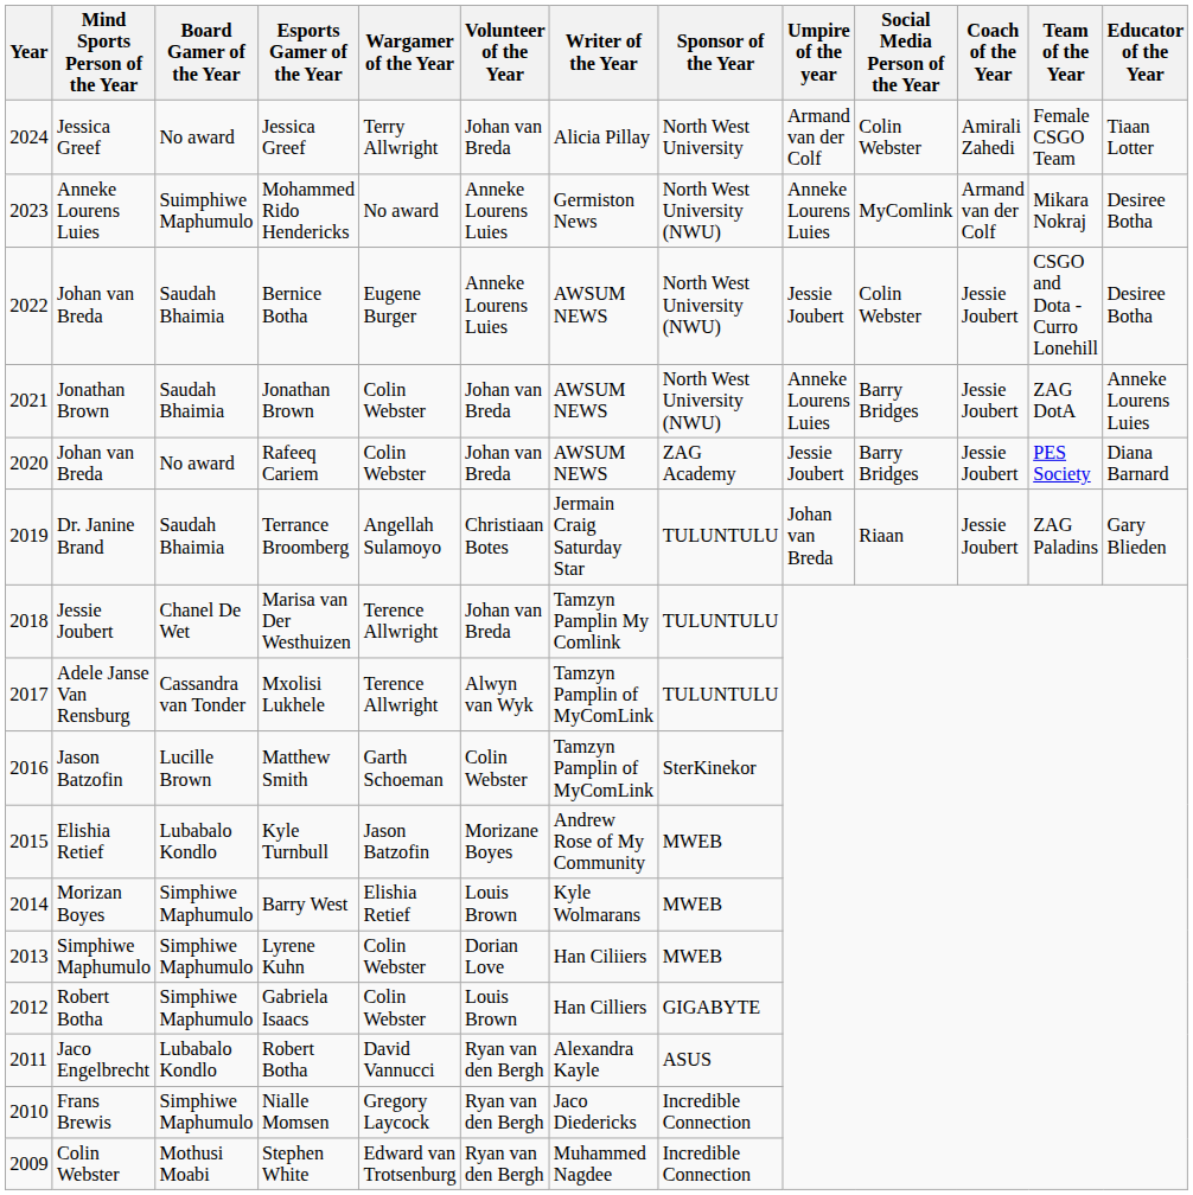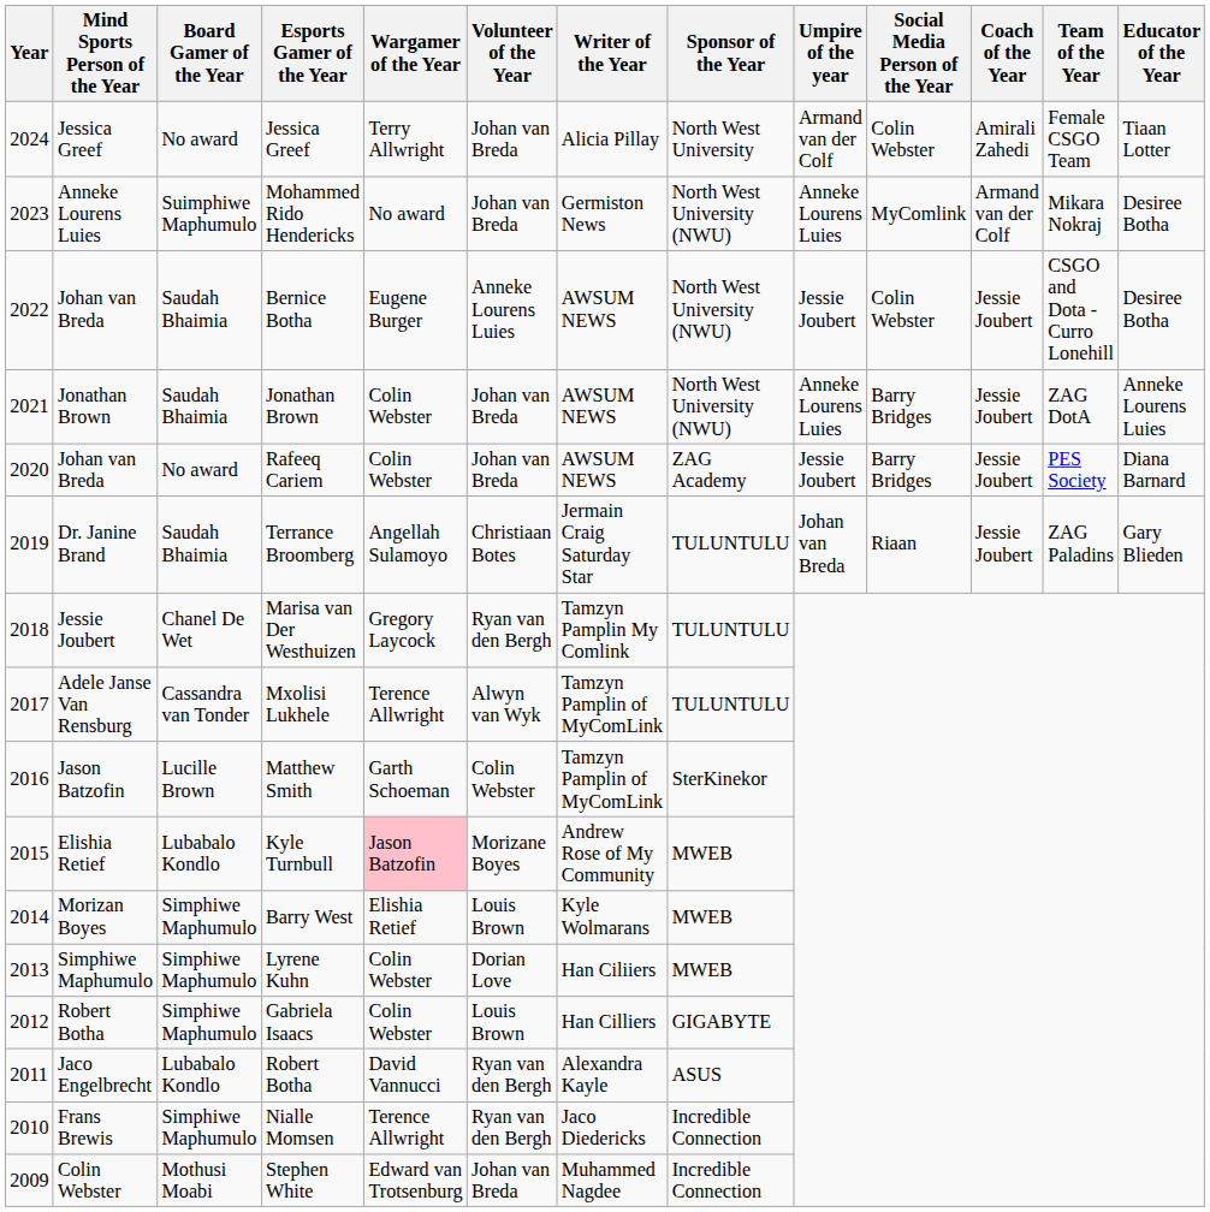 <table class="wikitable">
 <tr>
 <th>Year</th>
 <th>Mind Sports Person of the Year</th>
 <th>Board Gamer of the Year</th>
 <th>Esports Gamer of the Year</th>
 <th>Wargamer of the Year</th>
 <th>Volunteer of the Year</th>
 <th>Writer of the Year</th>
 <th>Sponsor of the Year</th>
 <th>Umpire of the year</th>
 <th>Social Media Person of the Year</th>
 <th>Coach of the Year</th>
 <th>Team of the Year</th>
 <th>Educator of the Year</th>
 </tr>
 <tr>
 <td>2024</td>
 <td>Jessica Greef</td>
 <td>No award</td>
 <td>Jessica Greef</td>
 <td>Terry Allwright</td>
 <td>Johan van Breda</td>
 <td>Alicia Pillay</td>
 <td>North West University</td>
 <td>Armand van der Colf</td>
 <td>Colin Webster</td>
 <td>Amirali Zahedi</td>
 <td>Female CSGO Team</td>
 <td>Tiaan Lotter</td>
 </tr>
 <tr>
 <td>2023</td>
 <td>Anneke Lourens Luies</td>
 <td>Suimphiwe Maphumulo</td>
 <td>Mohammed Rido Hendericks</td>
 <td>No award</td>
-<td>Anneke Lourens Luies</td>
+<td>Johan van Breda</td>
 <td>Germiston News</td>
 <td>North West University (NWU)</td>
 <td>Anneke Lourens Luies</td>
 <td>MyComlink</td>
 <td>Armand van der Colf</td>
 <td>Mikara Nokraj</td>
 <td>Desiree Botha</td>
 </tr>
 <tr>
 <td>2022</td>
 <td>Johan van Breda</td>
 <td>Saudah Bhaimia</td>
 <td>Bernice Botha</td>
 <td>Eugene Burger</td>
 <td>Anneke Lourens Luies</td>
 <td>AWSUM NEWS</td>
 <td>North West University (NWU)</td>
 <td>Jessie Joubert</td>
 <td>Colin Webster</td>
 <td>Jessie Joubert</td>
 <td>CSGO and Dota - Curro Lonehill</td>
 <td>Desiree Botha</td>
 </tr>
 <tr>
 <td>2021</td>
 <td>Jonathan Brown</td>
 <td>Saudah Bhaimia</td>
 <td>Jonathan Brown</td>
 <td>Colin Webster</td>
 <td>Johan van Breda</td>
 <td>AWSUM NEWS</td>
 <td>North West University (NWU)</td>
 <td>Anneke Lourens Luies</td>
 <td>Barry Bridges</td>
 <td>Jessie Joubert</td>
 <td>ZAG DotA</td>
 <td>Anneke Lourens Luies</td>
 </tr>
 <tr>
 <td>2020</td>
 <td>Johan van Breda</td>
 <td>No award</td>
 <td>Rafeeq Cariem</td>
 <td>Colin Webster</td>
 <td>Johan van Breda</td>
 <td>AWSUM NEWS</td>
 <td>ZAG Academy</td>
 <td>Jessie Joubert</td>
 <td>Barry Bridges</td>
 <td>Jessie Joubert</td>
 <td><a href='#'>PES Society</a></td>
 <td>Diana Barnard</td>
 </tr>
 <tr>
 <td>2019</td>
 <td>Dr. Janine Brand</td>
 <td>Saudah Bhaimia</td>
 <td>Terrance Broomberg</td>
 <td>Angellah Sulamoyo</td>
 <td>Christiaan Botes</td>
 <td>Jermain Craig Saturday Star</td>
 <td>TULUNTULU</td>
 <td>Johan van Breda</td>
 <td>Riaan </td>
 <td>Jessie Joubert</td>
 <td>ZAG Paladins</td>
 <td>Gary Blieden</td>
 </tr>
 <tr>
 <td>2018</td>
 <td>Jessie Joubert</td>
 <td>Chanel De Wet</td>
 <td>Marisa van Der Westhuizen</td>
-<td>Terence Allwright</td>
-<td>Johan van Breda</td>
+<td>Gregory Laycock</td>
+<td>Ryan van den Bergh</td>
 <td>Tamzyn Pamplin My Comlink</td>
 <td>TULUNTULU</td>
 </tr>
 <tr>
 <td>2017</td>
 <td>Adele Janse Van Rensburg</td>
 <td>Cassandra van Tonder</td>
 <td>Mxolisi Lukhele</td>
 <td>Terence Allwright</td>
 <td>Alwyn van Wyk</td>
 <td>Tamzyn Pamplin of MyComLink</td>
 <td>TULUNTULU</td>
 </tr>
 <tr>
 <td>2016</td>
 <td>Jason Batzofin</td>
 <td>Lucille Brown</td>
 <td>Matthew Smith</td>
 <td>Garth Schoeman</td>
 <td>Colin Webster</td>
 <td>Tamzyn Pamplin of MyComLink</td>
 <td>SterKinekor</td>
 </tr>
 <tr>
 <td>2015</td>
 <td>Elishia Retief</td>
 <td>Lubabalo Kondlo</td>
 <td>Kyle Turnbull</td>
-<td>Jason Batzofin</td>
+<td style="background: pink;">Jason Batzofin</td>
 <td>Morizane Boyes</td>
 <td>Andrew Rose of My Community</td>
 <td>MWEB</td>
 </tr>
 <tr>
 <td>2014</td>
 <td>Morizan Boyes</td>
 <td>Simphiwe Maphumulo</td>
 <td>Barry West</td>
 <td>Elishia Retief</td>
 <td>Louis Brown</td>
 <td>Kyle Wolmarans</td>
 <td>MWEB</td>
 </tr>
 <tr>
 <td>2013</td>
 <td>Simphiwe Maphumulo</td>
 <td>Simphiwe Maphumulo</td>
 <td>Lyrene Kuhn</td>
 <td>Colin Webster</td>
 <td>Dorian Love</td>
 <td>Han Ciliiers</td>
 <td>MWEB</td>
 </tr>
 <tr>
 <td>2012</td>
 <td>Robert Botha</td>
 <td>Simphiwe Maphumulo</td>
 <td>Gabriela Isaacs</td>
 <td>Colin Webster</td>
 <td>Louis Brown</td>
 <td>Han Cilliers</td>
 <td>GIGABYTE</td>
 </tr>
 <tr>
 <td>2011</td>
 <td>Jaco Engelbrecht</td>
 <td>Lubabalo Kondlo</td>
 <td>Robert Botha</td>
 <td>David Vannucci</td>
 <td>Ryan van den Bergh</td>
 <td>Alexandra Kayle</td>
 <td>ASUS</td>
 </tr>
 <tr>
 <td>2010</td>
 <td>Frans Brewis</td>
 <td>Simphiwe Maphumulo</td>
 <td>Nialle Momsen</td>
-<td>Gregory Laycock</td>
+<td>Terence Allwright</td>
 <td>Ryan van den Bergh</td>
 <td>Jaco Diedericks</td>
 <td>Incredible Connection</td>
 </tr>
 <tr>
 <td>2009</td>
 <td>Colin Webster</td>
 <td>Mothusi Moabi</td>
 <td>Stephen White</td>
 <td>Edward van Trotsenburg</td>
-<td>Ryan van den Bergh</td>
+<td>Johan van Breda</td>
 <td>Muhammed Nagdee</td>
 <td>Incredible Connection</td>
 </tr>
 </table>
